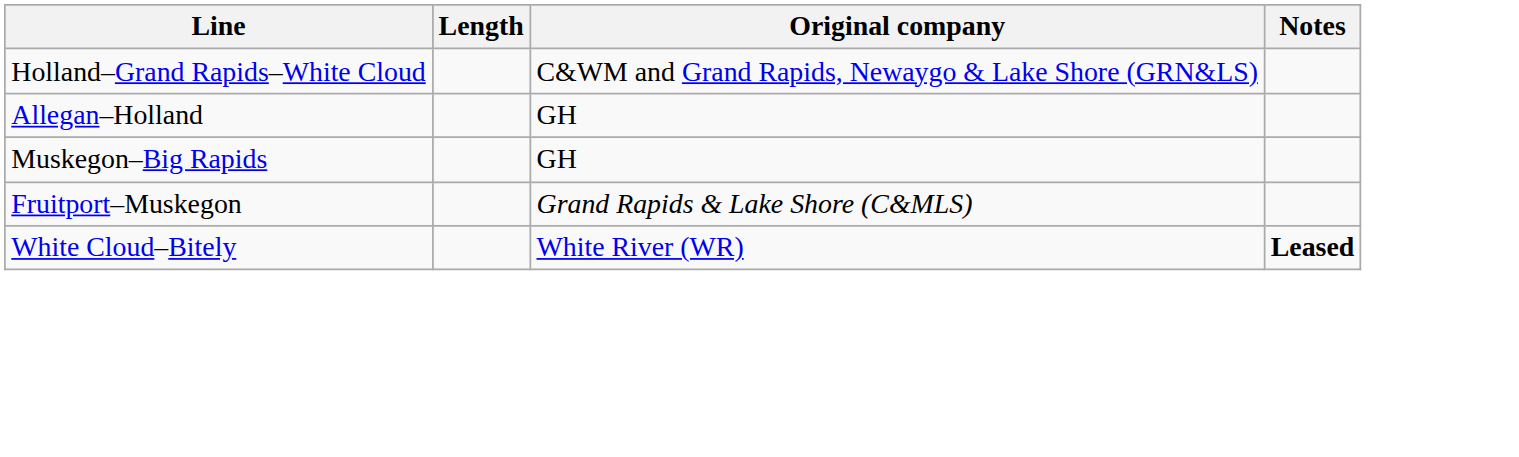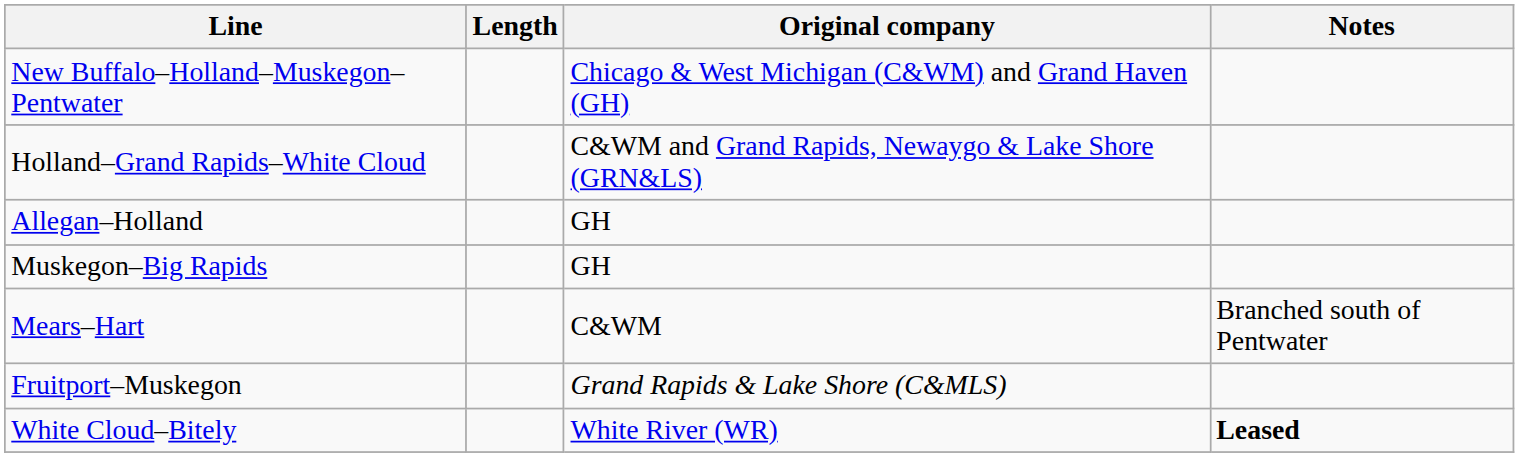 <table class="wikitable">
 <tr>
 <th>Line</th>
 <th>Length</th>
 <th>Original company</th>
 <th>Notes</th>
+</tr>
+<tr>
+<td><a href='#'>New Buffalo</a>–<a href='#'>Holland</a>–<a href='#'>Muskegon</a>–<a href='#'>Pentwater</a></td>
+<td></td>
+<td><a href='#'>Chicago & West Michigan (C&WM)</a> and <a href='#'>Grand Haven (GH)</a></td>
+<td> </td>
 </tr>
 <tr>
 <td>Holland–<a href='#'>Grand Rapids</a>–<a href='#'>White Cloud</a></td>
 <td></td>
 <td>C&WM and <a href='#'>Grand Rapids, Newaygo & Lake Shore (GRN&LS)</a></td>
 <td> </td>
 </tr>
 <tr>
 <td><a href='#'>Allegan</a>–Holland</td>
 <td></td>
 <td>GH</td>
 <td> </td>
 </tr>
 <tr>
 <td>Muskegon–<a href='#'>Big Rapids</a></td>
 <td></td>
 <td>GH</td>
 <td> </td>
 </tr>
 <tr>
+<td><a href='#'>Mears</a>–<a href='#'>Hart</a></td>
+<td></td>
+<td>C&WM</td>
+<td>Branched south of Pentwater</td>
+</tr>
+<tr>
 <td><a href='#'>Fruitport</a>–Muskegon</td>
 <td></td>
 <td><em>Grand Rapids & Lake Shore (C&MLS)</em></td>
 <td> </td>
 </tr>
 <tr>
 <td><a href='#'>White Cloud</a>–<a href='#'>Bitely</a></td>
 <td></td>
 <td><a href='#'>White River (WR)</a></td>
 <td><strong>Leased</strong></td>
 </tr>
 </table>
